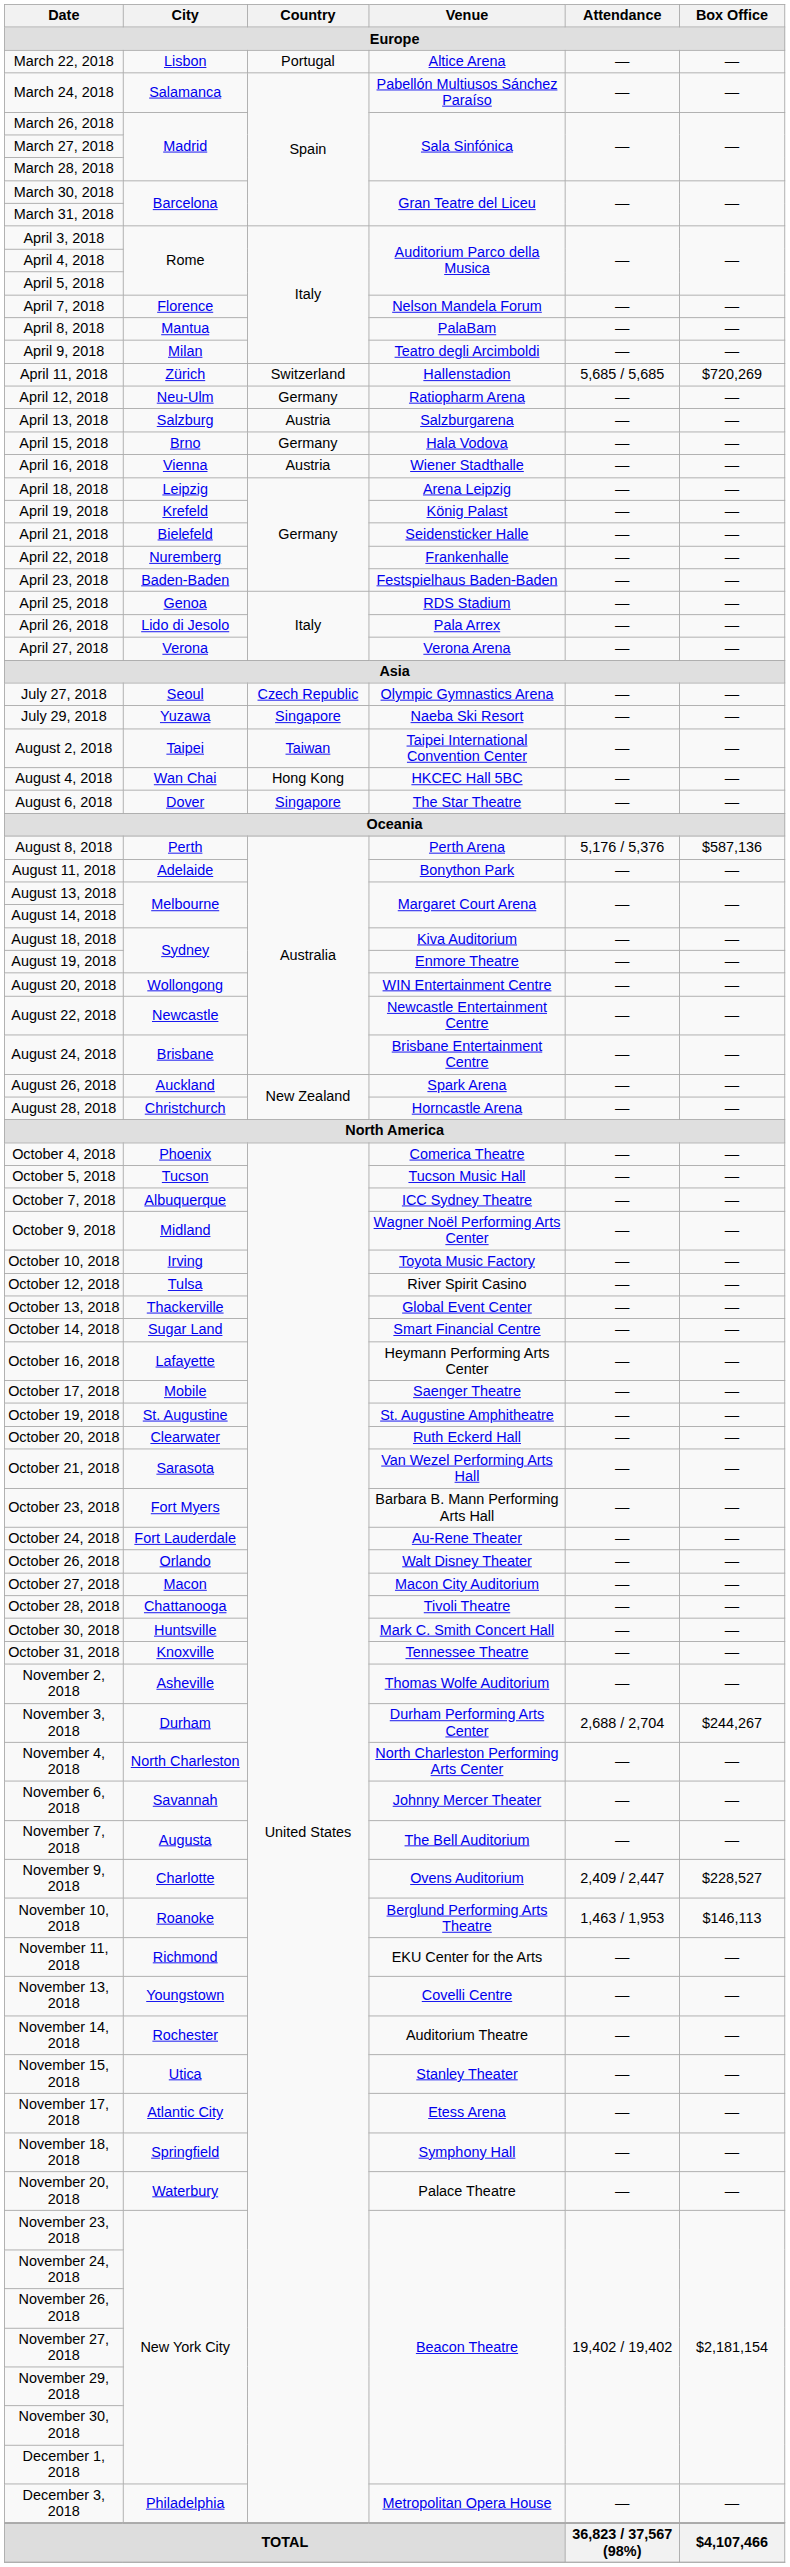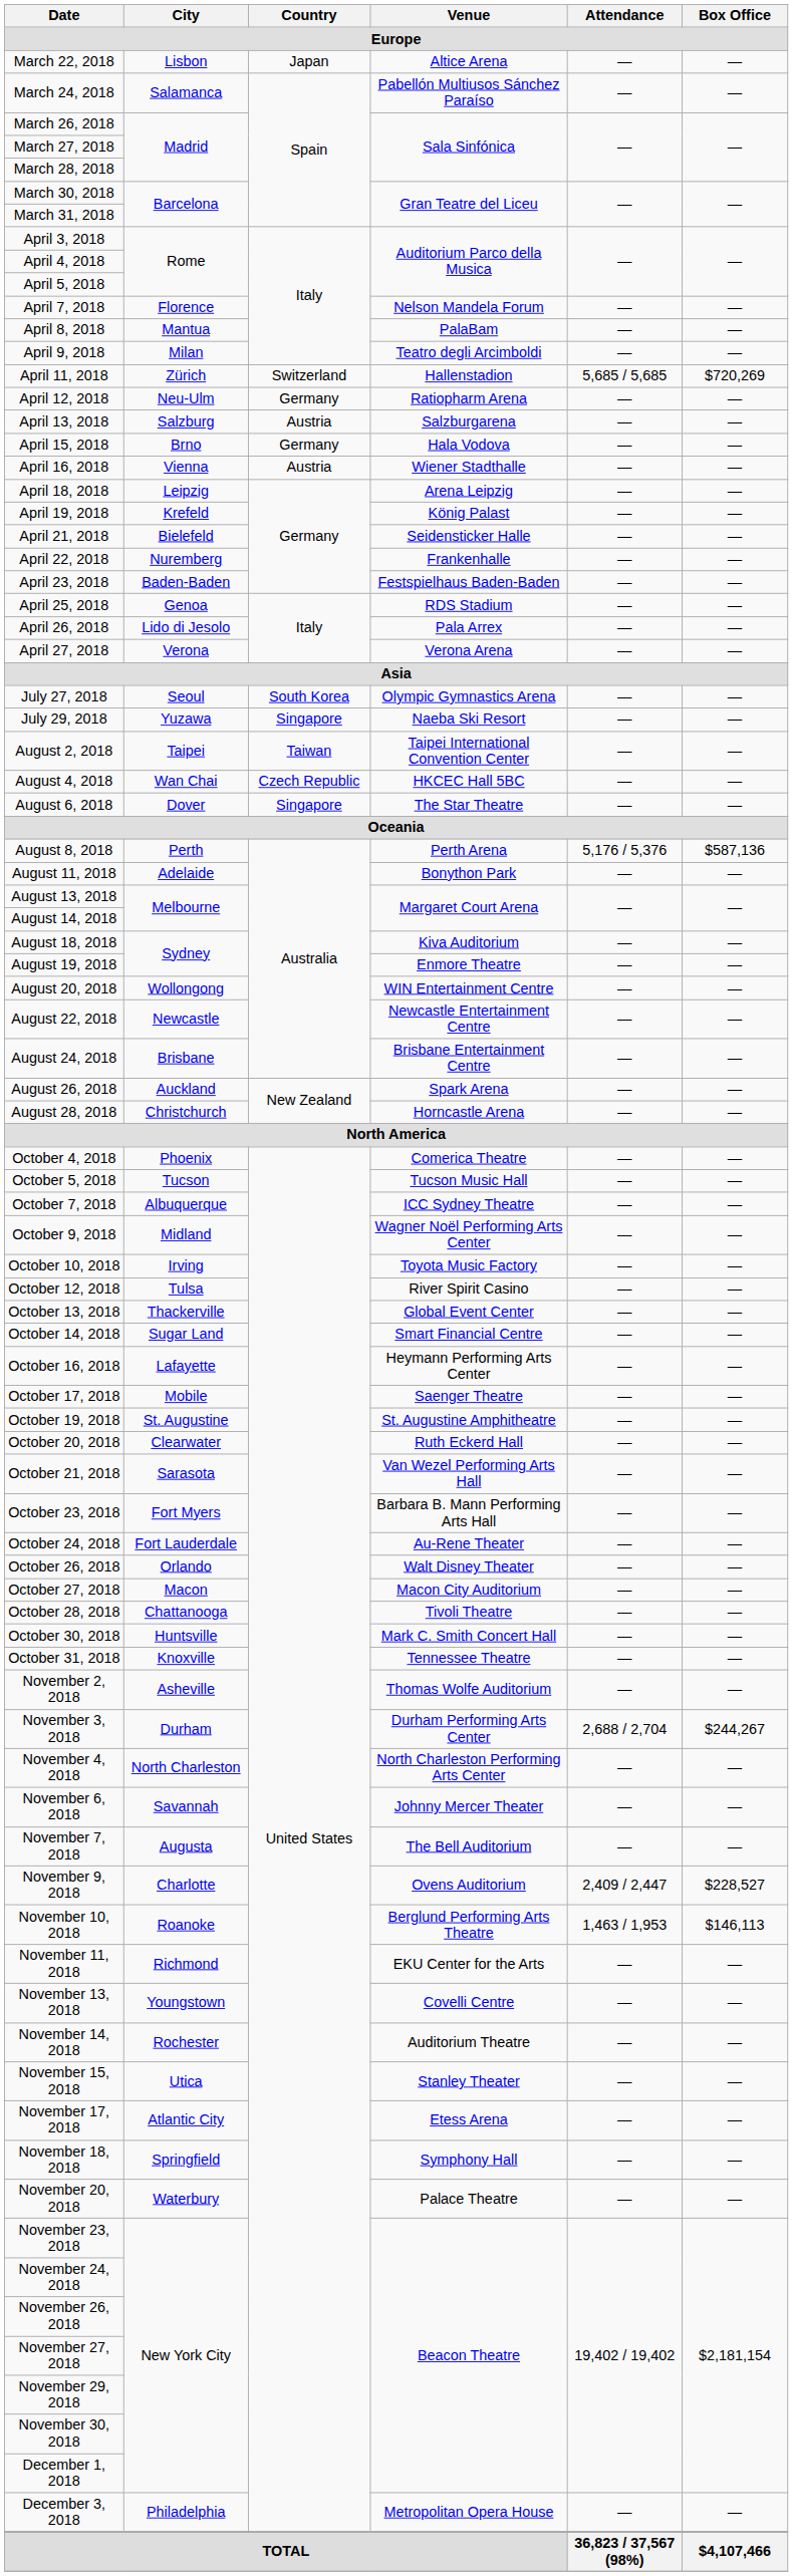 <table class="wikitable" style="text-align:center;">
 <tr>
 <th width="150">Date</th>
 <th width="150">City</th>
 <th width="150">Country</th>
 <th width="265">Venue</th>
 <th width="135">Attendance</th>
 <th width="125">Box Office</th>
 </tr>
 <tr>
 <th colspan="6" style="background:#DFDFDF;">Europe</th>
 </tr>
 <tr>
 <td>March 22, 2018</td>
 <td><a href='#'>Lisbon</a></td>
-<td>Portugal</td>
+<td>Japan</td>
 <td><a href='#'>Altice Arena</a></td>
 <td>—</td>
 <td>—</td>
 </tr>
 <tr>
 <td>March 24, 2018</td>
 <td><a href='#'>Salamanca</a></td>
 <td rowspan="6">Spain</td>
 <td><a href='#'>Pabellón Multiusos Sánchez Paraíso</a></td>
 <td>—</td>
 <td>—</td>
 </tr>
 <tr>
 <td>March 26, 2018</td>
 <td rowspan="3"><a href='#'>Madrid</a></td>
 <td rowspan="3"><a href='#'>Sala Sinfónica</a></td>
 <td rowspan="3">—</td>
 <td rowspan="3">—</td>
 </tr>
 <tr>
 <td>March 27, 2018</td>
 </tr>
 <tr>
 <td>March 28, 2018</td>
 </tr>
 <tr>
 <td>March 30, 2018</td>
 <td rowspan="2"><a href='#'>Barcelona</a></td>
 <td rowspan="2"><a href='#'>Gran Teatre del Liceu</a></td>
 <td rowspan="2">—</td>
 <td rowspan="2">—</td>
 </tr>
 <tr>
 <td>March 31, 2018</td>
 </tr>
 <tr>
 <td>April 3, 2018</td>
 <td rowspan="3">Rome</td>
 <td rowspan="6">Italy</td>
 <td rowspan="3"><a href='#'>Auditorium Parco della Musica</a></td>
 <td rowspan="3">—</td>
 <td rowspan="3">—</td>
 </tr>
 <tr>
 <td>April 4, 2018</td>
 </tr>
 <tr>
 <td>April 5, 2018</td>
 </tr>
 <tr>
 <td>April 7, 2018</td>
 <td><a href='#'>Florence</a></td>
 <td><a href='#'>Nelson Mandela Forum</a></td>
 <td>—</td>
 <td>—</td>
 </tr>
 <tr>
 <td>April 8, 2018</td>
 <td><a href='#'>Mantua</a></td>
 <td><a href='#'>PalaBam</a></td>
 <td>—</td>
 <td>—</td>
 </tr>
 <tr>
 <td>April 9, 2018</td>
 <td><a href='#'>Milan</a></td>
 <td><a href='#'>Teatro degli Arcimboldi</a></td>
 <td>—</td>
 <td>—</td>
 </tr>
 <tr>
 <td>April 11, 2018</td>
 <td><a href='#'>Zürich</a></td>
 <td>Switzerland</td>
 <td><a href='#'>Hallenstadion</a></td>
 <td>5,685 / 5,685</td>
 <td>$720,269</td>
 </tr>
 <tr>
 <td>April 12, 2018</td>
 <td><a href='#'>Neu-Ulm</a></td>
 <td>Germany</td>
 <td><a href='#'>Ratiopharm Arena</a></td>
 <td>—</td>
 <td>—</td>
 </tr>
 <tr>
 <td>April 13, 2018</td>
 <td><a href='#'>Salzburg</a></td>
 <td>Austria</td>
 <td><a href='#'>Salzburgarena</a></td>
 <td>—</td>
 <td>—</td>
 </tr>
 <tr>
 <td>April 15, 2018</td>
 <td><a href='#'>Brno</a></td>
 <td>Germany</td>
 <td><a href='#'>Hala Vodova</a></td>
 <td>—</td>
 <td>—</td>
 </tr>
 <tr>
 <td>April 16, 2018</td>
 <td><a href='#'>Vienna</a></td>
 <td>Austria</td>
 <td><a href='#'>Wiener Stadthalle</a></td>
 <td>—</td>
 <td>—</td>
 </tr>
 <tr>
 <td>April 18, 2018</td>
 <td><a href='#'>Leipzig</a></td>
 <td rowspan="5">Germany</td>
 <td><a href='#'>Arena Leipzig</a></td>
 <td>—</td>
 <td>—</td>
 </tr>
 <tr>
 <td>April 19, 2018</td>
 <td><a href='#'>Krefeld</a></td>
 <td><a href='#'>König Palast</a></td>
 <td>—</td>
 <td>—</td>
 </tr>
 <tr>
 <td>April 21, 2018</td>
 <td><a href='#'>Bielefeld</a></td>
 <td><a href='#'>Seidensticker Halle</a></td>
 <td>—</td>
 <td>—</td>
 </tr>
 <tr>
 <td>April 22, 2018</td>
 <td><a href='#'>Nuremberg</a></td>
 <td><a href='#'>Frankenhalle</a></td>
 <td>—</td>
 <td>—</td>
 </tr>
 <tr>
 <td>April 23, 2018</td>
 <td><a href='#'>Baden-Baden</a></td>
 <td><a href='#'>Festspielhaus Baden-Baden</a></td>
 <td>—</td>
 <td>—</td>
 </tr>
 <tr>
 <td>April 25, 2018</td>
 <td><a href='#'>Genoa</a></td>
 <td rowspan="3">Italy</td>
 <td><a href='#'>RDS Stadium</a></td>
 <td>—</td>
 <td>—</td>
 </tr>
 <tr>
 <td>April 26, 2018</td>
 <td><a href='#'>Lido di Jesolo</a></td>
 <td><a href='#'>Pala Arrex</a></td>
 <td>—</td>
 <td>—</td>
 </tr>
 <tr>
 <td>April 27, 2018</td>
 <td><a href='#'>Verona</a></td>
 <td><a href='#'>Verona Arena</a></td>
 <td>—</td>
 <td>—</td>
 </tr>
 <tr>
 <th colspan="6" style="background:#DFDFDF;">Asia</th>
 </tr>
 <tr>
 <td>July 27, 2018</td>
 <td><a href='#'>Seoul</a></td>
-<td><a href='#'>Czech Republic</a></td>
+<td><a href='#'>South Korea</a></td>
 <td><a href='#'>Olympic Gymnastics Arena</a></td>
 <td>—</td>
 <td>—</td>
 </tr>
 <tr>
 <td>July 29, 2018</td>
 <td><a href='#'>Yuzawa</a></td>
 <td><a href='#'>Singapore</a></td>
 <td><a href='#'>Naeba Ski Resort</a></td>
 <td>—</td>
 <td>—</td>
 </tr>
 <tr>
 <td>August 2, 2018</td>
 <td><a href='#'>Taipei</a></td>
 <td><a href='#'>Taiwan</a></td>
 <td><a href='#'>Taipei International Convention Center</a></td>
 <td>—</td>
 <td>—</td>
 </tr>
 <tr>
 <td>August 4, 2018</td>
 <td><a href='#'>Wan Chai</a></td>
-<td>Hong Kong</td>
+<td><a href='#'>Czech Republic</a></td>
 <td><a href='#'>HKCEC Hall 5BC</a></td>
 <td>—</td>
 <td>—</td>
 </tr>
 <tr>
 <td>August 6, 2018</td>
 <td><a href='#'>Dover</a></td>
 <td><a href='#'>Singapore</a></td>
 <td><a href='#'>The Star Theatre</a></td>
 <td>—</td>
 <td>—</td>
 </tr>
 <tr>
 <th colspan="6" style="background:#DFDFDF;">Oceania</th>
 </tr>
 <tr>
 <td>August 8, 2018</td>
 <td><a href='#'>Perth</a></td>
 <td rowspan="9">Australia</td>
 <td><a href='#'>Perth Arena</a></td>
 <td>5,176 / 5,376</td>
 <td>$587,136</td>
 </tr>
 <tr>
 <td>August 11, 2018</td>
 <td><a href='#'>Adelaide</a></td>
 <td><a href='#'>Bonython Park</a></td>
 <td>—</td>
 <td>—</td>
 </tr>
 <tr>
 <td>August 13, 2018</td>
 <td rowspan="2"><a href='#'>Melbourne</a></td>
 <td rowspan="2"><a href='#'>Margaret Court Arena</a></td>
 <td rowspan="2">—</td>
 <td rowspan="2">—</td>
 </tr>
 <tr>
 <td>August 14, 2018</td>
 </tr>
 <tr>
 <td>August 18, 2018</td>
 <td rowspan="2"><a href='#'>Sydney</a></td>
 <td><a href='#'>Kiva Auditorium</a></td>
 <td>—</td>
 <td>—</td>
 </tr>
 <tr>
 <td>August 19, 2018</td>
 <td><a href='#'>Enmore Theatre</a></td>
 <td>—</td>
 <td>—</td>
 </tr>
 <tr>
 <td>August 20, 2018</td>
 <td><a href='#'>Wollongong</a></td>
 <td><a href='#'>WIN Entertainment Centre</a></td>
 <td>—</td>
 <td>—</td>
 </tr>
 <tr>
 <td>August 22, 2018</td>
 <td><a href='#'>Newcastle</a></td>
 <td><a href='#'>Newcastle Entertainment Centre</a></td>
 <td>—</td>
 <td>—</td>
 </tr>
 <tr>
 <td>August 24, 2018</td>
 <td><a href='#'>Brisbane</a></td>
 <td><a href='#'>Brisbane Entertainment Centre</a></td>
 <td>—</td>
 <td>—</td>
 </tr>
 <tr>
 <td>August 26, 2018</td>
 <td><a href='#'>Auckland</a></td>
 <td rowspan="2">New Zealand</td>
 <td><a href='#'>Spark Arena</a></td>
 <td>—</td>
 <td>—</td>
 </tr>
 <tr>
 <td>August 28, 2018</td>
 <td><a href='#'>Christchurch</a></td>
 <td><a href='#'>Horncastle Arena</a></td>
 <td>—</td>
 <td>—</td>
 </tr>
 <tr>
 <th colspan="6" style="background:#DFDFDF;">North America</th>
 </tr>
 <tr>
 <td>October 4, 2018</td>
 <td><a href='#'>Phoenix</a></td>
 <td rowspan="42">United States</td>
 <td><a href='#'>Comerica Theatre</a></td>
 <td>—</td>
 <td>—</td>
 </tr>
 <tr>
 <td>October 5, 2018</td>
 <td><a href='#'>Tucson</a></td>
 <td><a href='#'>Tucson Music Hall</a></td>
 <td>—</td>
 <td>—</td>
 </tr>
 <tr>
 <td>October 7, 2018</td>
 <td><a href='#'>Albuquerque</a></td>
 <td><a href='#'>ICC Sydney Theatre</a></td>
 <td>—</td>
 <td>—</td>
 </tr>
 <tr>
 <td>October 9, 2018</td>
 <td><a href='#'>Midland</a></td>
 <td><a href='#'>Wagner Noël Performing Arts Center</a></td>
 <td>—</td>
 <td>—</td>
 </tr>
 <tr>
 <td>October 10, 2018</td>
 <td><a href='#'>Irving</a></td>
 <td><a href='#'>Toyota Music Factory</a></td>
 <td>—</td>
 <td>—</td>
 </tr>
 <tr>
 <td>October 12, 2018</td>
 <td><a href='#'>Tulsa</a></td>
 <td>River Spirit Casino</td>
 <td>—</td>
 <td>—</td>
 </tr>
 <tr>
 <td>October 13, 2018</td>
 <td><a href='#'>Thackerville</a></td>
 <td><a href='#'>Global Event Center</a></td>
 <td>—</td>
 <td>—</td>
 </tr>
 <tr>
 <td>October 14, 2018</td>
 <td><a href='#'>Sugar Land</a></td>
 <td><a href='#'>Smart Financial Centre</a></td>
 <td>—</td>
 <td>—</td>
 </tr>
 <tr>
 <td>October 16, 2018</td>
 <td><a href='#'>Lafayette</a></td>
 <td>Heymann Performing Arts Center</td>
 <td>—</td>
 <td>—</td>
 </tr>
 <tr>
 <td>October 17, 2018</td>
 <td><a href='#'>Mobile</a></td>
 <td><a href='#'>Saenger Theatre</a></td>
 <td>—</td>
 <td>—</td>
 </tr>
 <tr>
 <td>October 19, 2018</td>
 <td><a href='#'>St. Augustine</a></td>
 <td><a href='#'>St. Augustine Amphitheatre</a></td>
 <td>—</td>
 <td>—</td>
 </tr>
 <tr>
 <td>October 20, 2018</td>
 <td><a href='#'>Clearwater</a></td>
 <td><a href='#'>Ruth Eckerd Hall</a></td>
 <td>—</td>
 <td>—</td>
 </tr>
 <tr>
 <td>October 21, 2018</td>
 <td><a href='#'>Sarasota</a></td>
 <td><a href='#'>Van Wezel Performing Arts Hall</a></td>
 <td>—</td>
 <td>—</td>
 </tr>
 <tr>
 <td>October 23, 2018</td>
 <td><a href='#'>Fort Myers</a></td>
 <td>Barbara B. Mann Performing Arts Hall</td>
 <td>—</td>
 <td>—</td>
 </tr>
 <tr>
 <td>October 24, 2018</td>
 <td><a href='#'>Fort Lauderdale</a></td>
 <td><a href='#'>Au-Rene Theater</a></td>
 <td>—</td>
 <td>—</td>
 </tr>
 <tr>
 <td>October 26, 2018</td>
 <td><a href='#'>Orlando</a></td>
 <td><a href='#'>Walt Disney Theater</a></td>
 <td>—</td>
 <td>—</td>
 </tr>
 <tr>
 <td>October 27, 2018</td>
 <td><a href='#'>Macon</a></td>
 <td><a href='#'>Macon City Auditorium</a></td>
 <td>—</td>
 <td>—</td>
 </tr>
 <tr>
 <td>October 28, 2018</td>
 <td><a href='#'>Chattanooga</a></td>
 <td><a href='#'>Tivoli Theatre</a></td>
 <td>—</td>
 <td>—</td>
 </tr>
 <tr>
 <td>October 30, 2018</td>
 <td><a href='#'>Huntsville</a></td>
 <td><a href='#'>Mark C. Smith Concert Hall</a></td>
 <td>—</td>
 <td>—</td>
 </tr>
 <tr>
 <td>October 31, 2018</td>
 <td><a href='#'>Knoxville</a></td>
 <td><a href='#'>Tennessee Theatre</a></td>
 <td>—</td>
 <td>—</td>
 </tr>
 <tr>
 <td>November 2, 2018</td>
 <td><a href='#'>Asheville</a></td>
 <td><a href='#'>Thomas Wolfe Auditorium</a></td>
 <td>—</td>
 <td>—</td>
 </tr>
 <tr>
 <td>November 3, 2018</td>
 <td><a href='#'>Durham</a></td>
 <td><a href='#'>Durham Performing Arts Center</a></td>
 <td>2,688 / 2,704</td>
 <td>$244,267</td>
 </tr>
 <tr>
 <td>November 4, 2018</td>
 <td><a href='#'>North Charleston</a></td>
 <td><a href='#'>North Charleston Performing Arts Center</a></td>
 <td>—</td>
 <td>—</td>
 </tr>
 <tr>
 <td>November 6, 2018</td>
 <td><a href='#'>Savannah</a></td>
 <td><a href='#'>Johnny Mercer Theater</a></td>
 <td>—</td>
 <td>—</td>
 </tr>
 <tr>
 <td>November 7, 2018</td>
 <td><a href='#'>Augusta</a></td>
 <td><a href='#'>The Bell Auditorium</a></td>
 <td>—</td>
 <td>—</td>
 </tr>
 <tr>
 <td>November 9, 2018</td>
 <td><a href='#'>Charlotte</a></td>
 <td><a href='#'>Ovens Auditorium</a></td>
 <td>2,409 / 2,447</td>
 <td>$228,527</td>
 </tr>
 <tr>
 <td>November 10, 2018</td>
 <td><a href='#'>Roanoke</a></td>
 <td><a href='#'>Berglund Performing Arts Theatre</a></td>
 <td>1,463 / 1,953</td>
 <td>$146,113</td>
 </tr>
 <tr>
 <td>November 11, 2018</td>
 <td><a href='#'>Richmond</a></td>
 <td>EKU Center for the Arts</td>
 <td>—</td>
 <td>—</td>
 </tr>
 <tr>
 <td>November 13, 2018</td>
 <td><a href='#'>Youngstown</a></td>
 <td><a href='#'>Covelli Centre</a></td>
 <td>—</td>
 <td>—</td>
 </tr>
 <tr>
 <td>November 14, 2018</td>
 <td><a href='#'>Rochester</a></td>
 <td>Auditorium Theatre</td>
 <td>—</td>
 <td>—</td>
 </tr>
 <tr>
 <td>November 15, 2018</td>
 <td><a href='#'>Utica</a></td>
 <td><a href='#'>Stanley Theater</a></td>
 <td>—</td>
 <td>—</td>
 </tr>
 <tr>
 <td>November 17, 2018</td>
 <td><a href='#'>Atlantic City</a></td>
 <td><a href='#'>Etess Arena</a></td>
 <td>—</td>
 <td>—</td>
 </tr>
 <tr>
 <td>November 18, 2018</td>
 <td><a href='#'>Springfield</a></td>
 <td><a href='#'>Symphony Hall</a></td>
 <td>—</td>
 <td>—</td>
 </tr>
 <tr>
 <td>November 20, 2018</td>
 <td><a href='#'>Waterbury</a></td>
 <td>Palace Theatre</td>
 <td>—</td>
 <td>—</td>
 </tr>
 <tr>
 <td>November 23, 2018</td>
 <td rowspan="7">New York City</td>
 <td rowspan="7"><a href='#'>Beacon Theatre</a></td>
 <td rowspan="7">19,402 / 19,402</td>
 <td rowspan="7">$2,181,154</td>
 </tr>
 <tr>
 <td>November 24, 2018</td>
 </tr>
 <tr>
 <td>November 26, 2018</td>
 </tr>
 <tr>
 <td>November 27, 2018</td>
 </tr>
 <tr>
 <td>November 29, 2018</td>
 </tr>
 <tr>
 <td>November 30, 2018</td>
 </tr>
 <tr>
 <td>December 1, 2018</td>
 </tr>
 <tr>
 <td>December 3, 2018</td>
 <td><a href='#'>Philadelphia</a></td>
 <td><a href='#'>Metropolitan Opera House</a></td>
 <td>—</td>
 <td>—</td>
 </tr>
 <tr>
 </tr>
 <tr style="border-top:2px solid #aaaaaa">
 <th colspan="4" style="background:#ddd;">TOTAL</th>
 <th>36,823 / 37,567 <br> (98%)</th>
 <th>$4,107,466</th>
 </tr>
 <tr>
 </tr>
 </table>
